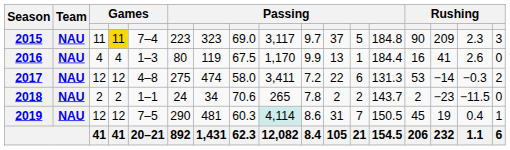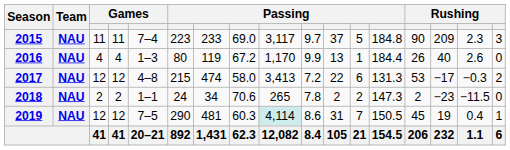 <table class="wikitable" style="text-align:center;">
 <tr>
 <th rowspan="2">Season</th>
 <th rowspan="2">Team</th>
 <th colspan="3">Games</th>
 <th colspan="8">Passing</th>
 <th colspan="4">Rushing</th>
 </tr>
 <tr>
 <th></th>
 <th></th>
 <th></th>
 <th></th>
 <th></th>
 <th></th>
 <th></th>
 <th></th>
 <th></th>
 <th></th>
 <th></th>
 <th></th>
 <th></th>
 <th></th>
 <th></th>
 </tr>
 <tr>
 <th><a href='#'>2015</a></th>
 <th><a href='#'>NAU</a></th>
 <td>11</td>
-<td style="background: gold;">11</td>
+<td>11</td>
 <td>7–4</td>
 <td>223</td>
-<td>323</td>
+<td>233</td>
 <td>69.0</td>
 <td>3,117</td>
 <td>9.7</td>
 <td>37</td>
 <td>5</td>
 <td>184.8</td>
 <td>90</td>
 <td>209</td>
 <td>2.3</td>
 <td>3</td>
 </tr>
 <tr>
 <th><a href='#'>2016</a></th>
 <th><a href='#'>NAU</a></th>
 <td>4</td>
 <td>4</td>
 <td>1–3</td>
 <td>80</td>
 <td>119</td>
-<td>67.5</td>
+<td>67.2</td>
 <td>1,170</td>
 <td>9.9</td>
 <td>13</td>
 <td>1</td>
 <td>184.4</td>
-<td>16</td>
-<td>41</td>
+<td>26</td>
+<td>40</td>
 <td>2.6</td>
 <td>0</td>
 </tr>
 <tr>
 <th><a href='#'>2017</a></th>
 <th><a href='#'>NAU</a></th>
 <td>12</td>
 <td>12</td>
 <td>4–8</td>
-<td>275</td>
+<td>215</td>
 <td>474</td>
 <td>58.0</td>
-<td>3,411</td>
+<td>3,413</td>
 <td>7.2</td>
 <td>22</td>
 <td>6</td>
 <td>131.3</td>
 <td>53</td>
-<td>−14</td>
+<td>−17</td>
 <td>−0.3</td>
 <td>2</td>
 </tr>
 <tr>
 <th><a href='#'>2018</a></th>
 <th><a href='#'>NAU</a></th>
 <td>2</td>
 <td>2</td>
 <td>1–1</td>
 <td>24</td>
 <td>34</td>
 <td>70.6</td>
 <td>265</td>
 <td>7.8</td>
 <td>2</td>
 <td>2</td>
-<td>143.7</td>
+<td>147.3</td>
 <td>2</td>
 <td>−23</td>
 <td>−11.5</td>
 <td>0</td>
 </tr>
 <tr>
 <th><a href='#'>2019</a></th>
 <th><a href='#'>NAU</a></th>
 <td>12</td>
 <td>12</td>
 <td>7–5</td>
 <td>290</td>
 <td>481</td>
 <td>60.3</td>
 <td style="background:#cfecec;">4,114</td>
 <td>8.6</td>
 <td>31</td>
 <td>7</td>
 <td>150.5</td>
 <td>45</td>
 <td>19</td>
 <td>0.4</td>
 <td>1</td>
 </tr>
 <tr>
 <th colspan="2"></th>
 <th>41</th>
 <th>41</th>
 <th>20–21</th>
 <th>892</th>
 <th>1,431</th>
 <th>62.3</th>
 <th>12,082</th>
 <th>8.4</th>
 <th>105</th>
 <th>21</th>
 <th>154.5</th>
 <th>206</th>
 <th>232</th>
 <th>1.1</th>
 <th>6</th>
 </tr>
 </table>
